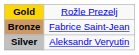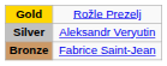 <table class="wikitable" style="text-align:center; " width="35%">
 <tr>
 <td bgcolor="gold"><strong>Gold</strong></td>
 <td><a href='#'>Rožle Prezelj</a><br>  <small><em></em></small></td>
 </tr>
 <tr>
+<td bgcolor="silver"><strong>Silver</strong></td>
+<td><a href='#'>Aleksandr Veryutin</a><br>  <small><em></em></small></td>
+</tr>
+<tr>
 <td bgcolor="CC9966"><strong>Bronze</strong></td>
 <td><a href='#'>Fabrice Saint-Jean</a><br>  <small><em></em></small></td>
 </tr>
-<tr>
-<td bgcolor="silver"><strong>Silver</strong></td>
-<td><a href='#'>Aleksandr Veryutin</a><br>  <small><em></em></small></td>
-</tr>
 </table>
